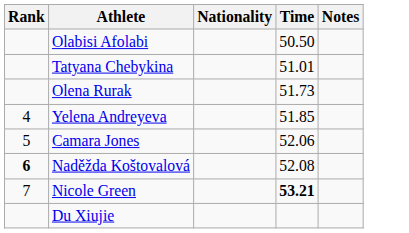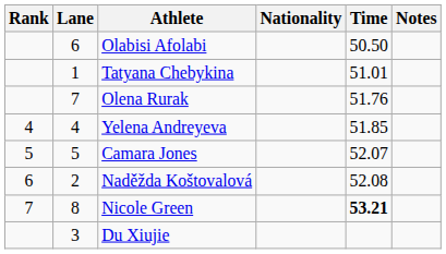 <table class="wikitable sortable" style="text-align:center">
 <tr>
 <th>Rank</th>
+<th>Lane</th>
 <th>Athlete</th>
 <th>Nationality</th>
 <th>Time</th>
 <th>Notes</th>
 </tr>
 <tr>
 <td></td>
+<td>6</td>
 <td align=left><a href='#'>Olabisi Afolabi</a></td>
 <td align=left></td>
 <td>50.50</td>
 <td></td>
 </tr>
 <tr>
 <td></td>
+<td>1</td>
 <td align=left><a href='#'>Tatyana Chebykina</a></td>
 <td align=left></td>
 <td>51.01</td>
 <td></td>
 </tr>
 <tr>
 <td></td>
+<td>7</td>
 <td align=left><a href='#'>Olena Rurak</a></td>
 <td align=left></td>
-<td>51.73</td>
+<td>51.76</td>
 <td></td>
 </tr>
 <tr>
+<td>4</td>
 <td>4</td>
 <td align=left><a href='#'>Yelena Andreyeva</a></td>
 <td align=left></td>
 <td>51.85</td>
 <td></td>
 </tr>
 <tr>
 <td>5</td>
+<td>5</td>
 <td align=left><a href='#'>Camara Jones</a></td>
 <td align=left></td>
-<td>52.06</td>
+<td>52.07</td>
 <td></td>
 </tr>
 <tr>
-<td><strong>6</strong></td>
+<td>6</td>
+<td>2</td>
 <td align=left><a href='#'>Naděžda Koštovalová</a></td>
 <td align=left></td>
 <td>52.08</td>
 <td></td>
 </tr>
 <tr>
 <td>7</td>
+<td>8</td>
 <td align=left><a href='#'>Nicole Green</a></td>
 <td align=left></td>
 <td><strong>53.21</strong></td>
 <td></td>
 </tr>
 <tr>
 <td></td>
+<td>3</td>
 <td align=left><a href='#'>Du Xiujie</a></td>
 <td align=left></td>
 <td></td>
 <td></td>
 </tr>
 </table>
